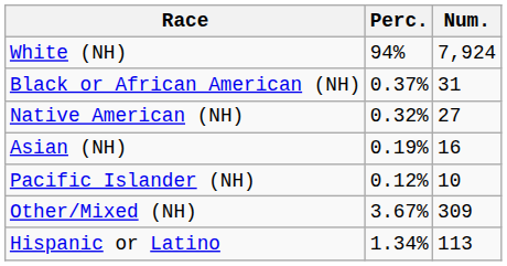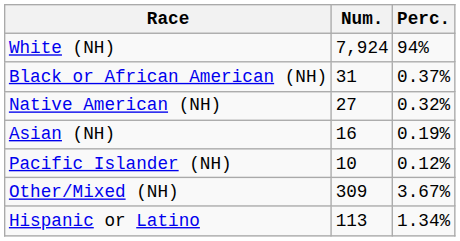 <table class="wikitable">
 <tr>
 <th>Race</th>
+<th>Num.</th>
 <th>Perc.</th>
-<th>Num.</th>
 </tr>
 <tr>
 <td><a href='#'>White</a> (NH)</td>
+<td>7,924</td>
 <td>94%</td>
-<td>7,924</td>
 </tr>
 <tr>
 <td><a href='#'>Black or African American</a> (NH)</td>
+<td>31</td>
 <td>0.37%</td>
-<td>31</td>
 </tr>
 <tr>
 <td><a href='#'>Native American</a> (NH)</td>
+<td>27</td>
 <td>0.32%</td>
-<td>27</td>
 </tr>
 <tr>
 <td><a href='#'>Asian</a> (NH)</td>
+<td>16</td>
 <td>0.19%</td>
-<td>16</td>
 </tr>
 <tr>
 <td><a href='#'>Pacific Islander</a> (NH)</td>
+<td>10</td>
 <td>0.12%</td>
-<td>10</td>
 </tr>
 <tr>
 <td><a href='#'>Other/Mixed</a> (NH)</td>
+<td>309</td>
 <td>3.67%</td>
-<td>309</td>
 </tr>
 <tr>
 <td><a href='#'>Hispanic</a> or <a href='#'>Latino</a></td>
+<td>113</td>
 <td>1.34%</td>
-<td>113</td>
 </tr>
 </table>
